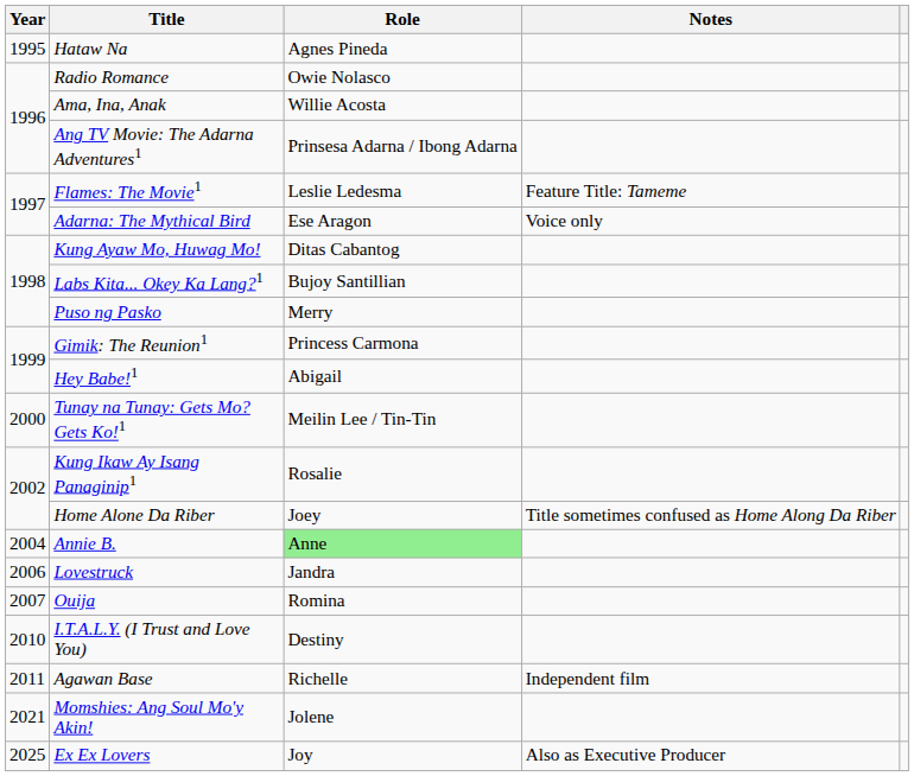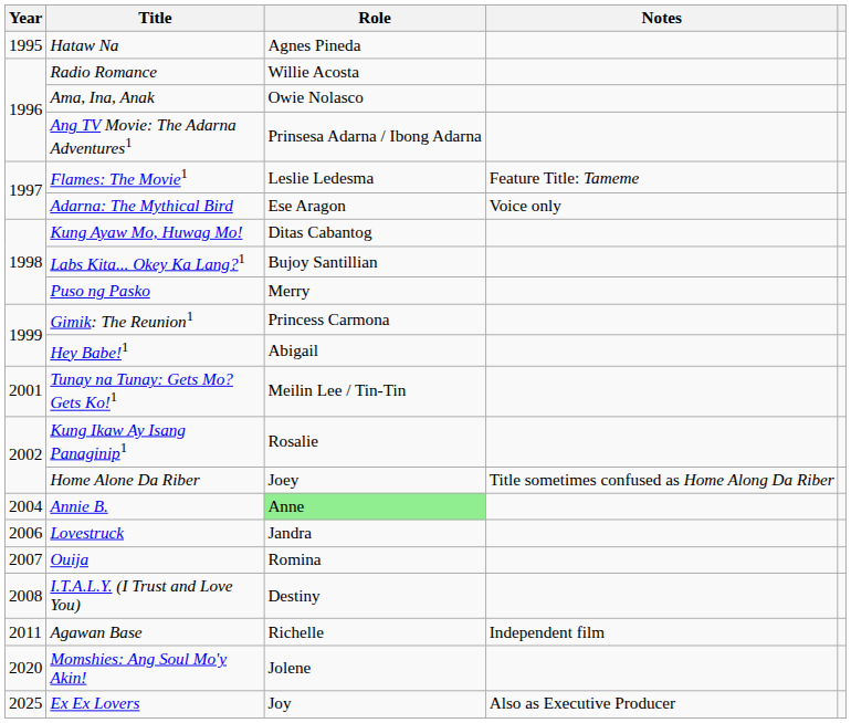 <table class="wikitable sortable plainrowheaders">
 <tr style="background:#ccc; text-align:center;">
 <th scope="col">Year</th>
 <th width=200 scope="col">Title</th>
 <th scope="col" class="unsortable">Role</th>
 <th scope="col" class="unsortable">Notes</th>
 <th scope="col" class="unsortable"></th>
 </tr>
 <tr>
 <td>1995</td>
 <td><em>Hataw Na</em></td>
 <td>Agnes Pineda</td>
 <td></td>
 <td></td>
 </tr>
 <tr>
 <td rowspan="3">1996</td>
 <td><em>Radio Romance</em></td>
-<td>Owie Nolasco</td>
+<td>Willie Acosta</td>
 <td></td>
 <td></td>
 </tr>
 <tr>
 <td><em>Ama, Ina, Anak</em></td>
-<td>Willie Acosta</td>
+<td>Owie Nolasco</td>
 <td></td>
 <td></td>
 </tr>
 <tr>
 <td><em><a href='#'>Ang TV</a> Movie: The Adarna Adventures</em><sup>1</sup></td>
 <td>Prinsesa Adarna / Ibong Adarna</td>
 <td></td>
 <td></td>
 </tr>
 <tr>
 <td rowspan="2">1997</td>
 <td><em><a href='#'>Flames: The Movie</a></em><sup>1</sup></td>
 <td>Leslie Ledesma</td>
 <td>Feature Title: <em>Tameme</em></td>
 <td></td>
 </tr>
 <tr>
 <td><em><a href='#'>Adarna: The Mythical Bird</a></em></td>
 <td>Ese Aragon</td>
 <td>Voice only</td>
 <td></td>
 </tr>
 <tr>
 <td rowspan="3">1998</td>
 <td><em><a href='#'>Kung Ayaw Mo, Huwag Mo!</a></em></td>
 <td>Ditas Cabantog</td>
 <td></td>
 <td></td>
 </tr>
 <tr>
 <td><em><a href='#'>Labs Kita... Okey Ka Lang?</a></em><sup>1</sup></td>
 <td>Bujoy Santillian</td>
 <td></td>
 <td></td>
 </tr>
 <tr>
 <td><em><a href='#'>Puso ng Pasko</a></em></td>
 <td>Merry</td>
 <td></td>
 <td></td>
 </tr>
 <tr>
 <td rowspan="2">1999</td>
 <td><em><a href='#'>Gimik</a>: The Reunion</em><sup>1</sup></td>
 <td>Princess Carmona</td>
 <td></td>
 <td></td>
 </tr>
 <tr>
 <td><em><a href='#'>Hey Babe!</a></em><sup>1</sup></td>
 <td>Abigail</td>
 <td></td>
 <td></td>
 </tr>
 <tr>
-<td>2000</td>
+<td>2001</td>
 <td><em><a href='#'>Tunay na Tunay: Gets Mo? Gets Ko!</a></em><sup>1</sup></td>
 <td>Meilin Lee / Tin-Tin</td>
 <td></td>
 <td></td>
 </tr>
 <tr>
 <td rowspan="2">2002</td>
 <td><em><a href='#'>Kung Ikaw Ay Isang Panaginip</a></em><sup>1</sup></td>
 <td>Rosalie</td>
 <td></td>
 <td></td>
 </tr>
 <tr>
 <td><em>Home Alone Da Riber</em></td>
 <td>Joey</td>
 <td>Title sometimes confused as <em>Home Along Da Riber</em></td>
 <td></td>
 </tr>
 <tr>
 <td>2004</td>
 <td><em><a href='#'>Annie B.</a></em></td>
 <td style="background: lightgreen;">Anne</td>
 <td></td>
 <td></td>
 </tr>
 <tr>
 <td>2006</td>
 <td><em><a href='#'>Lovestruck</a></em></td>
 <td>Jandra</td>
 <td></td>
 <td></td>
 </tr>
 <tr>
 <td>2007</td>
 <td><em><a href='#'>Ouija</a></em></td>
 <td>Romina</td>
 <td></td>
 <td></td>
 </tr>
 <tr>
-<td>2010</td>
+<td>2008</td>
 <td><em><a href='#'>I.T.A.L.Y.</a> (I Trust and Love You)</em></td>
 <td>Destiny</td>
 <td></td>
 <td></td>
 </tr>
 <tr>
 <td>2011</td>
 <td><em>Agawan Base</em></td>
 <td>Richelle</td>
 <td>Independent film</td>
 <td></td>
 </tr>
 <tr>
-<td>2021</td>
+<td>2020</td>
 <td><em><a href='#'>Momshies: Ang Soul Mo'y Akin!</a></em></td>
 <td>Jolene</td>
 <td></td>
 <td></td>
 </tr>
 <tr>
 <td>2025</td>
 <td><em><a href='#'>Ex Ex Lovers</a></em></td>
 <td>Joy</td>
 <td>Also as Executive Producer</td>
 <td></td>
 </tr>
 </table>
